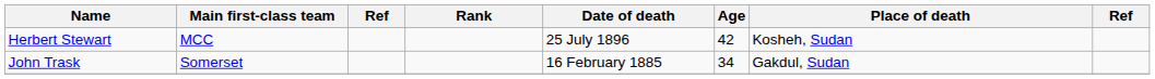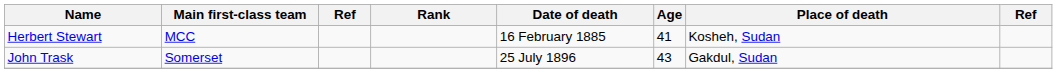 <table class="wikitable sortable">
 <tr>
 <th width=15%>Name</th>
 <th width=15%>Main first-class team</th>
 <th width=5%>Ref</th>
 <th rank=20%>Rank</th>
 <th width=15%>Date of death</th>
 <th width=2%>Age</th>
 <th width=30%>Place of death</th>
 <th width=5%>Ref</th>
 </tr>
 <tr>
 <td><a href='#'>Herbert Stewart</a></td>
 <td><a href='#'>MCC</a></td>
 <td></td>
 <td></td>
-<td>25 July 1896</td>
-<td>42</td>
+<td>16 February 1885</td>
+<td>41</td>
 <td>Kosheh, <a href='#'>Sudan</a></td>
 <td></td>
 </tr>
 <tr>
 <td><a href='#'>John Trask</a></td>
 <td><a href='#'>Somerset</a></td>
 <td></td>
 <td></td>
-<td>16 February 1885</td>
-<td>34</td>
+<td>25 July 1896</td>
+<td>43</td>
 <td>Gakdul, <a href='#'>Sudan</a></td>
 <td></td>
 </tr>
 <tr>
 </tr>
 </table>
